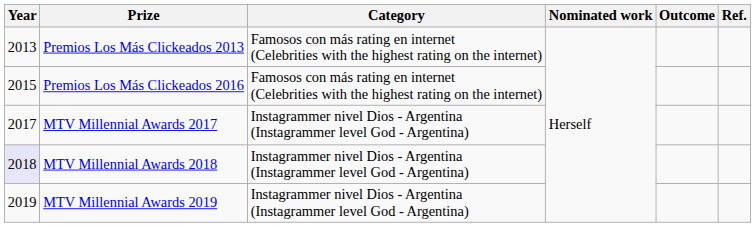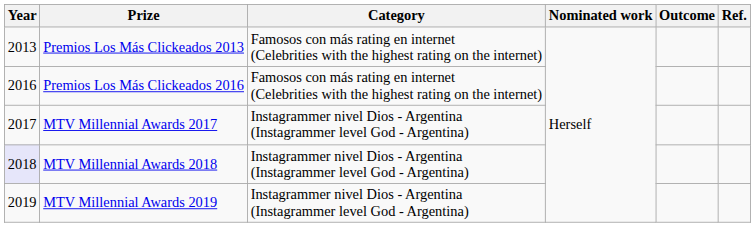 <table class="wikitable">
 <tr>
 <th>Year</th>
 <th>Prize</th>
 <th>Category</th>
 <th>Nominated work</th>
 <th>Outcome</th>
 <th>Ref.</th>
 </tr>
 <tr>
 <td>2013</td>
 <td><a href='#'>Premios Los Más Clickeados 2013</a></td>
 <td>Famosos con más rating en internet<br>(Celebrities with the highest rating on the internet)</td>
 <td rowspan="5">Herself</td>
 <td></td>
 <td></td>
 </tr>
 <tr>
-<td>2015</td>
+<td>2016</td>
 <td><a href='#'>Premios Los Más Clickeados 2016</a></td>
 <td>Famosos con más rating en internet<br>(Celebrities with the highest rating on the internet)</td>
 <td></td>
 <td></td>
 </tr>
 <tr>
 <td>2017</td>
 <td><a href='#'>MTV Millennial Awards 2017</a></td>
 <td>Instagrammer nivel Dios - Argentina<br>(Instagrammer level God - Argentina)</td>
 <td></td>
 <td></td>
 </tr>
 <tr>
 <td style="background: lavender;">2018</td>
 <td><a href='#'>MTV Millennial Awards 2018</a></td>
 <td>Instagrammer nivel Dios - Argentina<br>(Instagrammer level God - Argentina)</td>
 <td></td>
 <td></td>
 </tr>
 <tr>
 <td>2019</td>
 <td><a href='#'>MTV Millennial Awards 2019</a></td>
 <td>Instagrammer nivel Dios - Argentina<br>(Instagrammer level God - Argentina)</td>
 <td></td>
 <td></td>
 </tr>
 </table>
